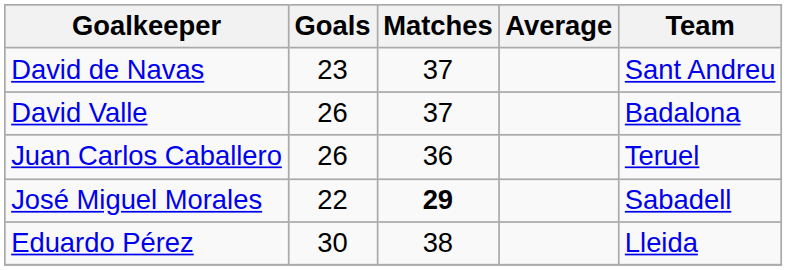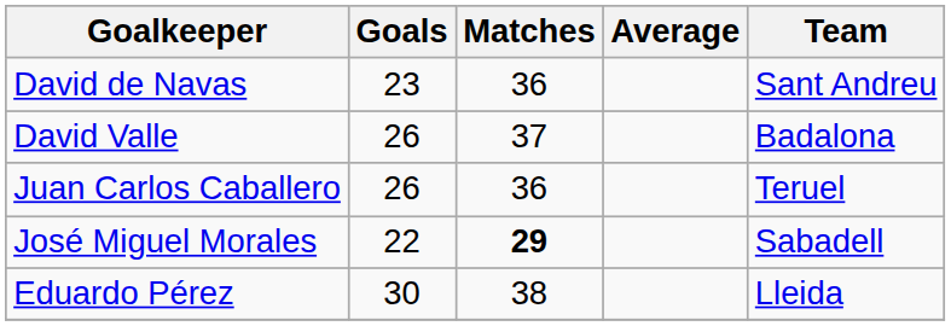 <table class="wikitable sortable">
 <tr>
 <th>Goalkeeper</th>
 <th>Goals</th>
 <th>Matches</th>
 <th>Average</th>
 <th>Team</th>
 </tr>
 <tr>
 <td> <a href='#'>David de Navas</a></td>
 <td align=center>23</td>
-<td align=center>37</td>
+<td align=center>36</td>
 <td align=center></td>
 <td><a href='#'>Sant Andreu</a></td>
 </tr>
 <tr>
 <td> <a href='#'>David Valle</a></td>
 <td align=center>26</td>
 <td align=center>37</td>
 <td align=center></td>
 <td><a href='#'>Badalona</a></td>
 </tr>
 <tr>
 <td> <a href='#'>Juan Carlos Caballero</a></td>
 <td align=center>26</td>
 <td align=center>36</td>
 <td align=center></td>
 <td><a href='#'>Teruel</a></td>
 </tr>
 <tr>
 <td> <a href='#'>José Miguel Morales</a></td>
 <td align=center>22</td>
 <td align=center><strong>29</strong></td>
 <td align=center></td>
 <td><a href='#'>Sabadell</a></td>
 </tr>
 <tr>
 <td> <a href='#'>Eduardo Pérez</a></td>
 <td align=center>30</td>
 <td align=center>38</td>
 <td align=center></td>
 <td><a href='#'>Lleida</a></td>
 </tr>
 <tr>
 </tr>
 </table>
